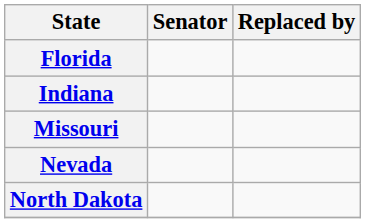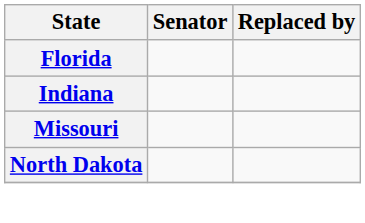 <table class="wikitable sortable plainrowheaders">
 <tr>
 <th scope="col">State</th>
 <th scope="col">Senator</th>
 <th scope="col">Replaced by</th>
 </tr>
 <tr>
 <th><a href='#'>Florida</a></th>
 <td></td>
 <td></td>
 </tr>
 <tr>
 <th><a href='#'>Indiana</a></th>
 <td></td>
 <td></td>
 </tr>
 <tr>
 <th><a href='#'>Missouri</a></th>
 <td></td>
 <td></td>
 </tr>
 <tr>
-<th><a href='#'>Nevada</a></th>
-<td></td>
-<td></td>
-</tr>
-<tr>
 <th><a href='#'>North Dakota</a></th>
 <td></td>
 <td></td>
 </tr>
 <tr>
 </tr>
 </table>
